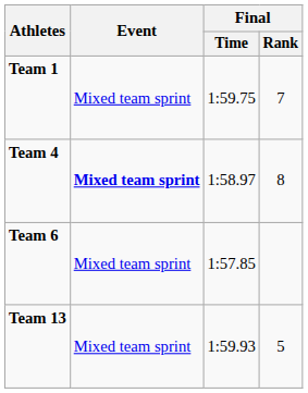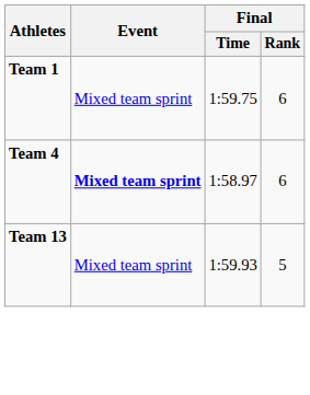 <table class="wikitable" style="font-size:90%">
 <tr>
 <th rowspan="2">Athletes</th>
 <th rowspan="2">Event</th>
 <th colspan="2">Final</th>
 </tr>
 <tr style="font-size:95%">
 <th>Time</th>
 <th>Rank</th>
 </tr>
 <tr align=center>
 <td align=left><strong>Team 1</strong><br><br><br><br></td>
 <td align=left><a href='#'>Mixed team sprint</a></td>
 <td>1:59.75</td>
-<td>7</td>
+<td>6</td>
 </tr>
 <tr align=center>
 <td align=left><strong>Team 4</strong><br><br><br><br></td>
 <td align=left><strong><a href='#'>Mixed team sprint</a></strong></td>
 <td>1:58.97</td>
-<td>8</td>
-</tr>
-<tr align=center>
-<td align=left><strong>Team 6</strong><br><br><br><br></td>
-<td align=left><a href='#'>Mixed team sprint</a></td>
-<td>1:57.85</td>
-<td></td>
+<td>6</td>
 </tr>
 <tr align=center>
 <td align=left><strong>Team 13</strong><br><br><br><br></td>
 <td align=left><a href='#'>Mixed team sprint</a></td>
 <td>1:59.93</td>
 <td>5</td>
 </tr>
 </table>
